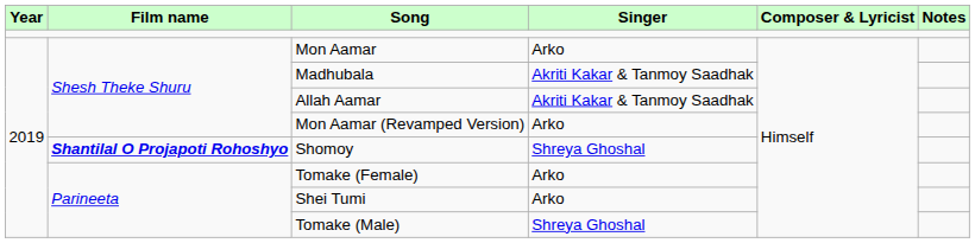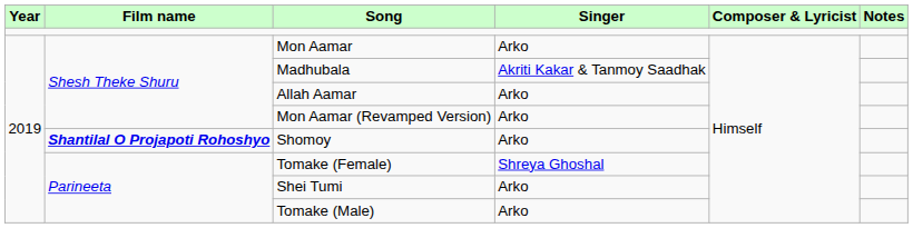 <table class="wikitable sortable">
 <tr style="background:#cfc; text-align:center;">
 <td><strong>Year</strong></td>
 <td><strong> Film name</strong></td>
 <td><strong>Song</strong></td>
 <td><strong>Singer</strong></td>
 <td><strong>Composer & Lyricist </strong></td>
 <td><strong>Notes</strong></td>
 </tr>
 <tr>
 <td colspan="6"></td>
 </tr>
 <tr>
 <td rowspan="8">2019</td>
 <td rowspan="4"><em><a href='#'>Shesh Theke Shuru</a></em></td>
 <td>Mon Aamar</td>
 <td>Arko</td>
 <td rowspan="8">Himself</td>
 <td></td>
 </tr>
 <tr>
 <td>Madhubala</td>
 <td><a href='#'>Akriti Kakar</a> & Tanmoy Saadhak</td>
 <td></td>
 </tr>
 <tr>
 <td>Allah Aamar</td>
-<td><a href='#'>Akriti Kakar</a> & Tanmoy Saadhak</td>
+<td>Arko</td>
 <td></td>
 </tr>
 <tr>
 <td>Mon Aamar (Revamped Version)</td>
 <td>Arko</td>
 <td></td>
 </tr>
 <tr>
 <td><strong><em><a href='#'>Shantilal O Projapoti Rohoshyo</a></em></strong></td>
 <td>Shomoy</td>
-<td><a href='#'>Shreya Ghoshal</a></td>
+<td>Arko</td>
 <td></td>
 </tr>
 <tr>
 <td rowspan="3"><em><a href='#'>Parineeta</a></em></td>
 <td>Tomake (Female)</td>
-<td>Arko</td>
+<td><a href='#'>Shreya Ghoshal</a></td>
 <td></td>
 </tr>
 <tr>
 <td>Shei Tumi</td>
 <td>Arko</td>
 <td></td>
 </tr>
 <tr>
 <td>Tomake (Male)</td>
-<td><a href='#'>Shreya Ghoshal</a></td>
+<td>Arko</td>
 <td></td>
 </tr>
 </table>
